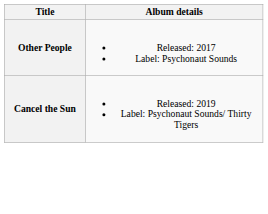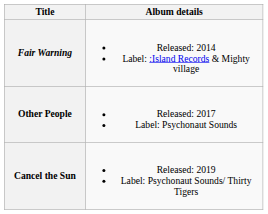 <table class="wikitable plainrowheaders" style="text-align:center;">
 <tr>
 <th scope="col" style="width:8em;">Title</th>
 <th scope="col" style="width:18em;">Album details</th>
+</tr>
+<tr>
+<th scope="row"><em>Fair Warning</em></th>
+<td><br><ul><li>Released:  2014</li><li>Label: <a href='#'>:Island Records</a> & Mighty village</li></ul></td>
 </tr>
 <tr>
 <th scope="row">Other People</th>
 <td><br><ul><li>Released:  2017</li><li>Label: Psychonaut Sounds</li></ul></td>
 </tr>
 <tr>
 <th scope="row">Cancel the Sun</th>
 <td><br><ul><li>Released:  2019</li><li>Label: Psychonaut Sounds/ Thirty Tigers</li></ul></td>
 </tr>
 </table>
